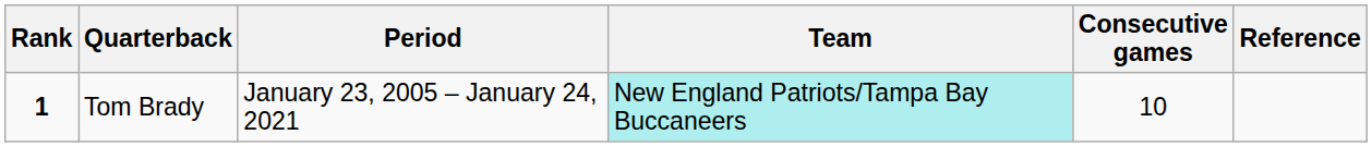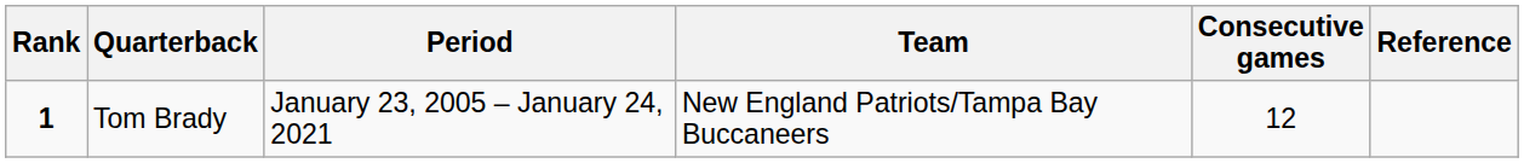 <table class="wikitable">
 <tr>
 <th>Rank</th>
 <th>Quarterback</th>
 <th>Period</th>
 <th>Team</th>
 <th>Consecutive<br>games</th>
 <th>Reference</th>
 </tr>
 <tr>
 <td style="text-align:center;" rowspan="1"><strong>1</strong></td>
 <td>Tom Brady</td>
 <td>January 23, 2005 – January 24, 2021</td>
-<td style="background: paleturquoise;">New England Patriots/Tampa Bay Buccaneers</td>
-<td style="text-align:center;">10</td>
+<td>New England Patriots/Tampa Bay Buccaneers</td>
+<td style="text-align:center;">12</td>
 <td style="text-align:center;"></td>
 </tr>
 </table>
